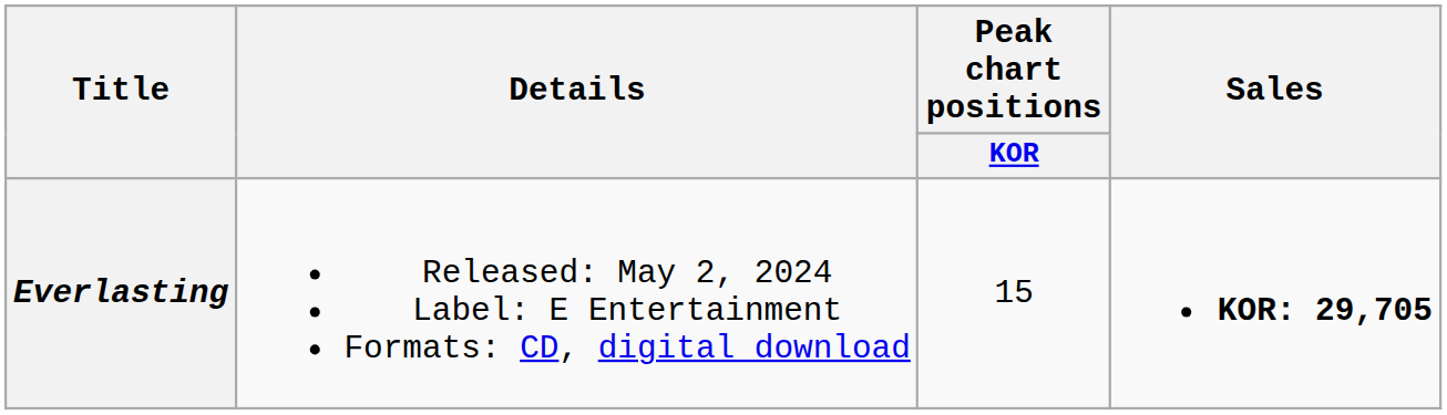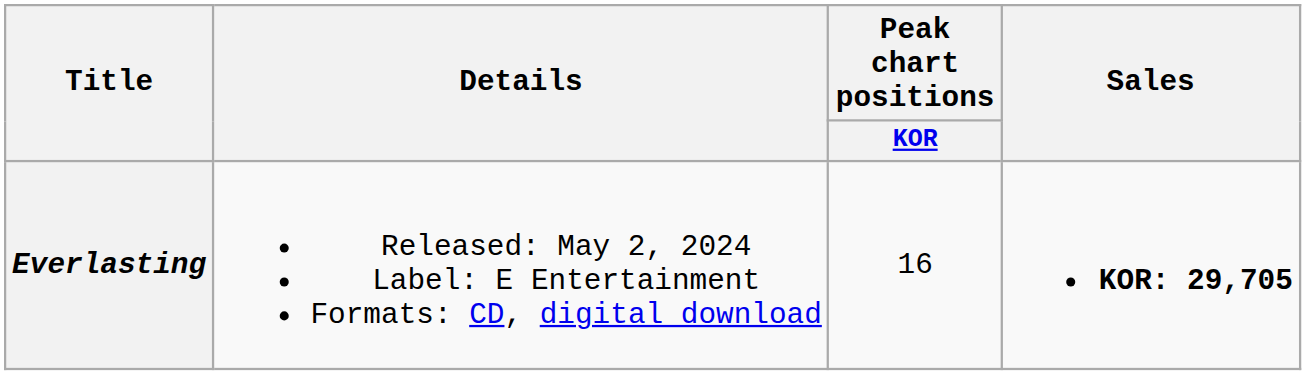 <table class="wikitable plainrowheaders" style="text-align:center;">
 <tr>
 <th scope="col" rowspan="2">Title</th>
 <th scope="col" rowspan="2">Details</th>
 <th scope="col" colspan="1">Peak chart positions</th>
 <th scope="col" rowspan="2">Sales</th>
 </tr>
 <tr>
 <th scope="col" style="width:3em; font-size:85%"><a href='#'>KOR</a><br></th>
 </tr>
 <tr>
 <th scope="row"><em>Everlasting</em></th>
 <td><br><ul><li>Released: May 2, 2024</li><li>Label: E Entertainment</li><li>Formats: <a href='#'>CD</a>, <a href='#'>digital download</a></li></ul></td>
-<td>15</td>
+<td>16</td>
 <td><strong><br><ul><li>KOR: 29,705</li></ul></strong></td>
 </tr>
 </table>
